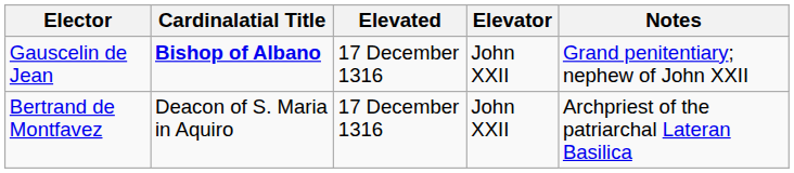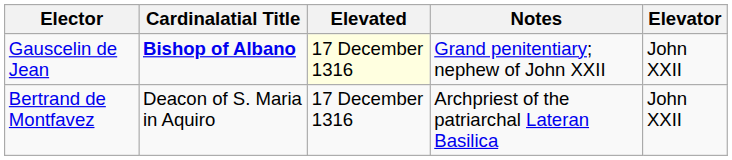 <table class="wikitable sortable" style="width:100%">
 <tr>
 <th width="*">Elector</th>
 <th width="*">Cardinalatial Title</th>
 <th width="*">Elevated</th>
+<th width="*">Notes</th>
 <th width="*">Elevator</th>
-<th width="*">Notes</th>
 </tr>
 <tr valign="top">
 <td><a href='#'>Gauscelin de Jean</a></td>
 <td><strong><a href='#'>Bishop of Albano</a></strong></td>
-<td>17 December 1316</td>
+<td style="background: lightyellow;">17 December 1316</td>
+<td><a href='#'>Grand penitentiary</a>; nephew of John XXII</td>
 <td>John XXII</td>
-<td><a href='#'>Grand penitentiary</a>; nephew of John XXII</td>
 </tr>
 <tr valign="top">
 <td><a href='#'>Bertrand de Montfavez</a></td>
 <td>Deacon of S. Maria in Aquiro</td>
 <td>17 December 1316</td>
+<td>Archpriest of the patriarchal <a href='#'>Lateran Basilica</a></td>
 <td>John XXII</td>
-<td>Archpriest of the patriarchal <a href='#'>Lateran Basilica</a></td>
 </tr>
 </table>
